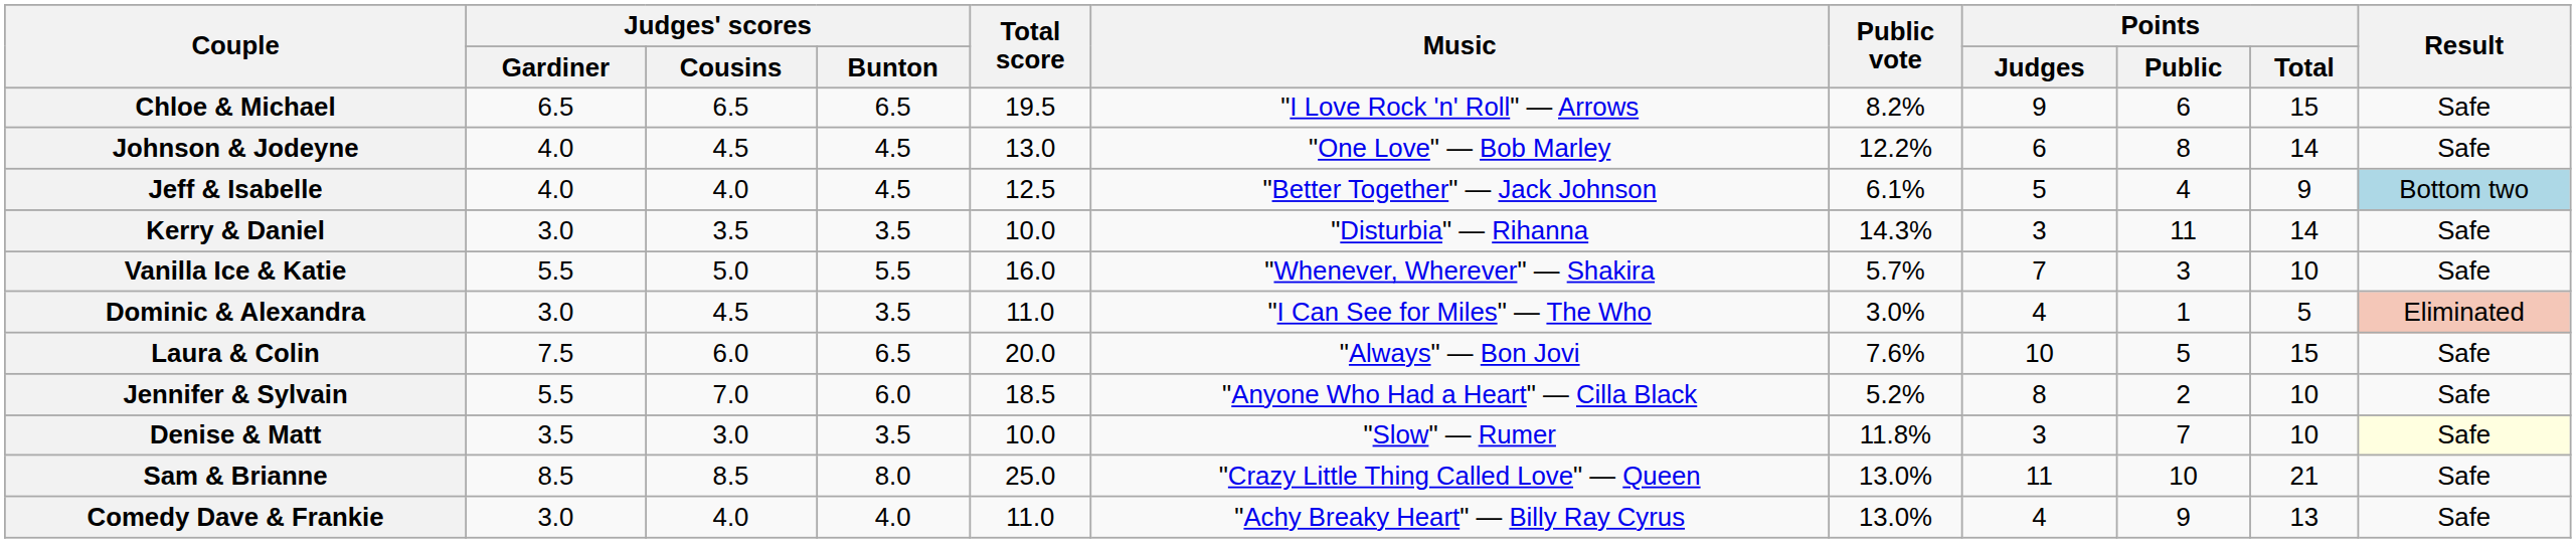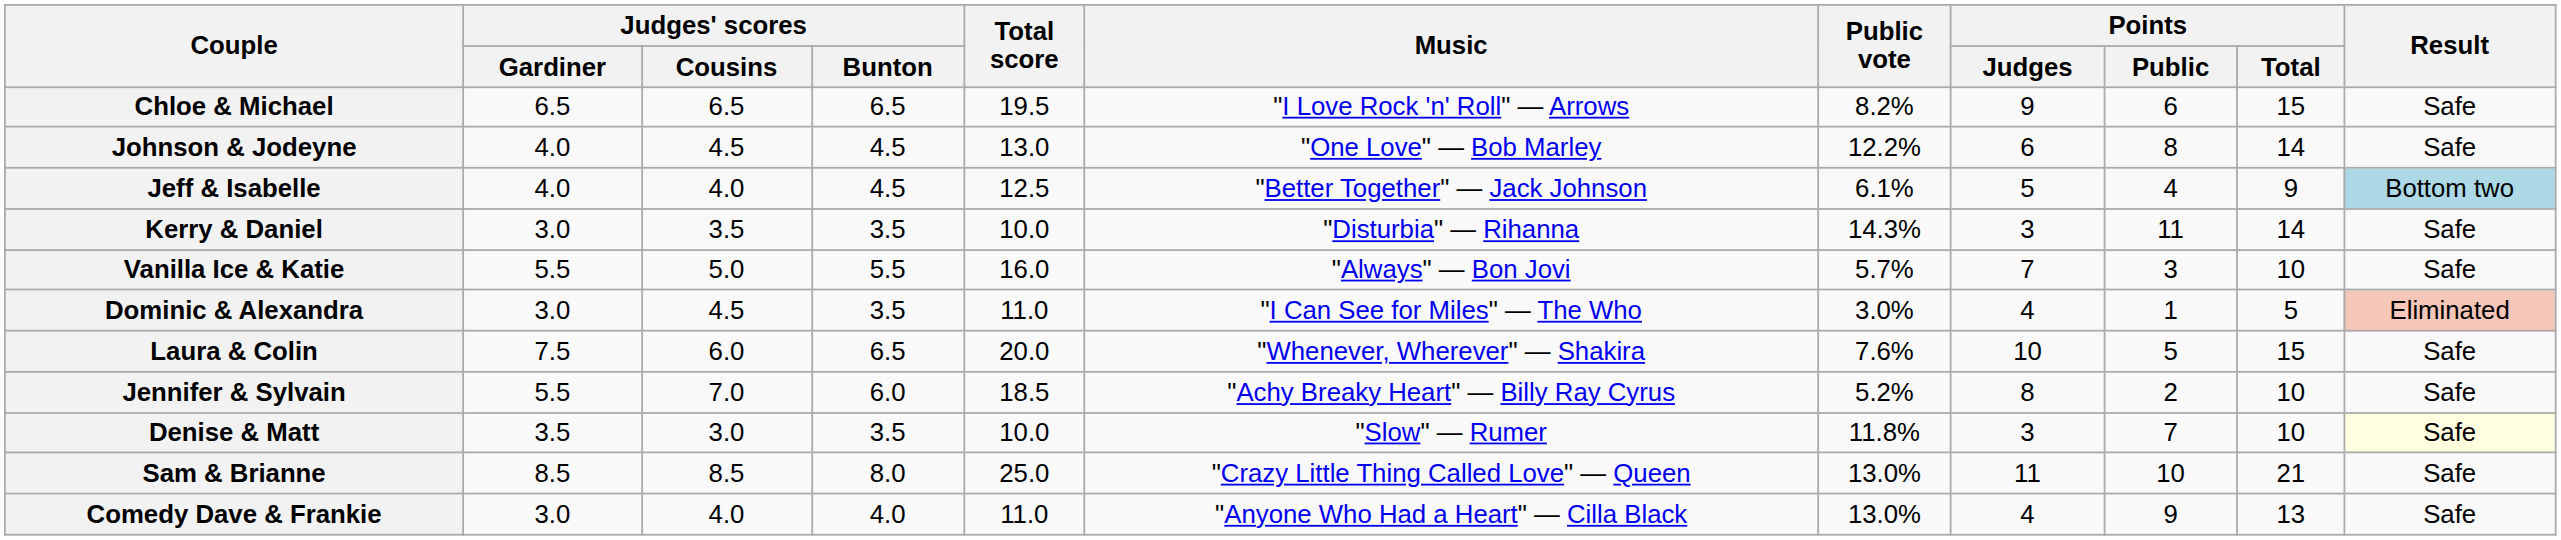 <table class="wikitable sortable" style="text-align:center; font-size:90%; width:90%">
 <tr>
 <th scope="col" rowspan=2>Couple</th>
 <th scope="col" colspan=3 class="unsortable">Judges' scores</th>
 <th scope="col" rowspan=2>Total<br>score</th>
 <th scope="col" rowspan=2 class="unsortable">Music</th>
 <th scope="col" rowspan=2>Public<br>vote</th>
 <th scope="col" colspan=3 class="unsortable">Points</th>
 <th scope="col" rowspan=2 class="unsortable">Result</th>
 </tr>
 <tr>
 <th class="unsortable">Gardiner</th>
 <th class="unsortable">Cousins</th>
 <th class="unsortable">Bunton</th>
 <th class="unsortable">Judges</th>
 <th class="unsortable">Public</th>
 <th>Total</th>
 </tr>
 <tr>
 <th scope="row">Chloe & Michael</th>
 <td>6.5</td>
 <td>6.5</td>
 <td>6.5</td>
 <td>19.5</td>
 <td>"<a href='#'>I Love Rock 'n' Roll</a>" — <a href='#'>Arrows</a></td>
 <td>8.2%</td>
 <td>9</td>
 <td>6</td>
 <td>15</td>
 <td>Safe</td>
 </tr>
 <tr>
 <th scope="row">Johnson & Jodeyne</th>
 <td>4.0</td>
 <td>4.5</td>
 <td>4.5</td>
 <td>13.0</td>
 <td>"<a href='#'>One Love</a>" — <a href='#'>Bob Marley</a></td>
 <td>12.2%</td>
 <td>6</td>
 <td>8</td>
 <td>14</td>
 <td>Safe</td>
 </tr>
 <tr>
 <th scope="row">Jeff & Isabelle</th>
 <td>4.0</td>
 <td>4.0</td>
 <td>4.5</td>
 <td>12.5</td>
 <td>"<a href='#'>Better Together</a>" — <a href='#'>Jack Johnson</a></td>
 <td>6.1%</td>
 <td>5</td>
 <td>4</td>
 <td>9</td>
 <td bgcolor=lightblue>Bottom two</td>
 </tr>
 <tr>
 <th scope="row">Kerry & Daniel</th>
 <td>3.0</td>
 <td>3.5</td>
 <td>3.5</td>
 <td>10.0</td>
 <td>"<a href='#'>Disturbia</a>" — <a href='#'>Rihanna</a></td>
 <td>14.3%</td>
 <td>3</td>
 <td>11</td>
 <td>14</td>
 <td>Safe</td>
 </tr>
 <tr>
 <th scope="row">Vanilla Ice & Katie</th>
 <td>5.5</td>
 <td>5.0</td>
 <td>5.5</td>
 <td>16.0</td>
-<td>"<a href='#'>Whenever, Wherever</a>" — <a href='#'>Shakira</a></td>
+<td>"<a href='#'>Always</a>" — <a href='#'>Bon Jovi</a></td>
 <td>5.7%</td>
 <td>7</td>
 <td>3</td>
 <td>10</td>
 <td>Safe</td>
 </tr>
 <tr>
 <th scope="row">Dominic & Alexandra</th>
 <td>3.0</td>
 <td>4.5</td>
 <td>3.5</td>
 <td>11.0</td>
 <td>"<a href='#'>I Can See for Miles</a>" — <a href='#'>The Who</a></td>
 <td>3.0%</td>
 <td>4</td>
 <td>1</td>
 <td>5</td>
 <td bgcolor="f4c7b8">Eliminated</td>
 </tr>
 <tr>
 <th scope="row">Laura & Colin</th>
 <td>7.5</td>
 <td>6.0</td>
 <td>6.5</td>
 <td>20.0</td>
-<td>"<a href='#'>Always</a>" — <a href='#'>Bon Jovi</a></td>
+<td>"<a href='#'>Whenever, Wherever</a>" — <a href='#'>Shakira</a></td>
 <td>7.6%</td>
 <td>10</td>
 <td>5</td>
 <td>15</td>
 <td>Safe</td>
 </tr>
 <tr>
 <th scope="row">Jennifer & Sylvain</th>
 <td>5.5</td>
 <td>7.0</td>
 <td>6.0</td>
 <td>18.5</td>
-<td>"<a href='#'>Anyone Who Had a Heart</a>" — <a href='#'>Cilla Black</a></td>
+<td>"<a href='#'>Achy Breaky Heart</a>" — <a href='#'>Billy Ray Cyrus</a></td>
 <td>5.2%</td>
 <td>8</td>
 <td>2</td>
 <td>10</td>
 <td>Safe</td>
 </tr>
 <tr>
 <th scope="row">Denise & Matt</th>
 <td>3.5</td>
 <td>3.0</td>
 <td>3.5</td>
 <td>10.0</td>
 <td>"<a href='#'>Slow</a>" — <a href='#'>Rumer</a></td>
 <td>11.8%</td>
 <td>3</td>
 <td>7</td>
 <td>10</td>
 <td style="background: lightyellow;">Safe</td>
 </tr>
 <tr>
 <th scope="row">Sam & Brianne</th>
 <td>8.5</td>
 <td>8.5</td>
 <td>8.0</td>
 <td>25.0</td>
 <td>"<a href='#'>Crazy Little Thing Called Love</a>" — <a href='#'>Queen</a></td>
 <td>13.0%</td>
 <td>11</td>
 <td>10</td>
 <td>21</td>
 <td>Safe</td>
 </tr>
 <tr>
 <th scope="row">Comedy Dave & Frankie</th>
 <td>3.0</td>
 <td>4.0</td>
 <td>4.0</td>
 <td>11.0</td>
-<td>"<a href='#'>Achy Breaky Heart</a>" — <a href='#'>Billy Ray Cyrus</a></td>
+<td>"<a href='#'>Anyone Who Had a Heart</a>" — <a href='#'>Cilla Black</a></td>
 <td>13.0%</td>
 <td>4</td>
 <td>9</td>
 <td>13</td>
 <td>Safe</td>
 </tr>
 </table>
